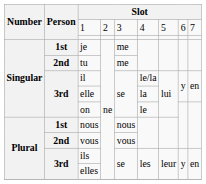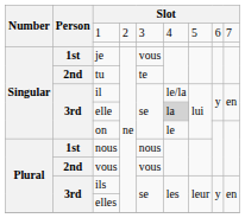 <table class="wikitable">
 <tr>
 <th rowspan="3">Number</th>
 <th rowspan="3">Person</th>
 <th colspan="7">Slot</th>
 </tr>
 <tr>
 <td>1</td>
 <td>2</td>
 <td>3</td>
 <td>4</td>
 <td>5</td>
 <td>6</td>
 <td>7</td>
 </tr>
 <tr>
 <td></td>
 <td></td>
 <td></td>
 <td></td>
 <td></td>
 <td></td>
 <td></td>
 </tr>
 <tr>
 <th rowspan="5">Singular</th>
 <th>1st</th>
 <td>je</td>
 <td rowspan="9">ne</td>
-<td>me</td>
+<td>vous</td>
 <td rowspan="2"> </td>
 <td rowspan="2"> </td>
 <td rowspan="2"> </td>
 <td rowspan="2"> </td>
 </tr>
 <tr>
 <th>2nd</th>
 <td>tu</td>
-<td>me</td>
+<td>te</td>
 </tr>
 <tr>
 <th rowspan="3">3rd</th>
 <td>il</td>
 <td rowspan="3">se</td>
 <td>le/la</td>
 <td rowspan="3">lui</td>
 <td rowspan="2">y</td>
 <td rowspan="2">en</td>
 </tr>
 <tr>
 <td>elle</td>
-<td>la</td>
+<td style="background: lightgrey;">la</td>
 </tr>
 <tr>
 <td>on</td>
 <td>le</td>
 <td rowspan="3"> </td>
 <td rowspan="3"> </td>
 </tr>
 <tr>
 <th rowspan="4">Plural</th>
 <th>1st</th>
 <td>nous</td>
 <td>nous</td>
 <td rowspan="2"> </td>
 </tr>
 <tr>
 <th>2nd</th>
 <td>vous</td>
 <td>vous</td>
 </tr>
 <tr>
 <th rowspan="2">3rd</th>
 <td>ils</td>
 <td rowspan="2">se</td>
 <td rowspan="2">les</td>
 <td rowspan="2">leur</td>
 <td rowspan="2">y</td>
 <td rowspan="2">en</td>
 </tr>
 <tr>
 <td>elles</td>
 </tr>
 <tr>
 </tr>
 </table>
